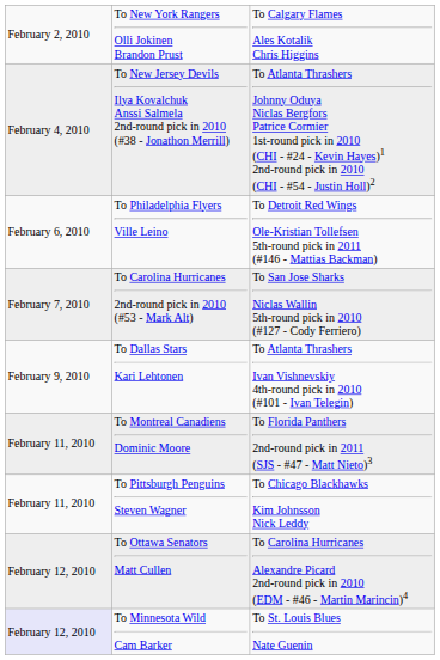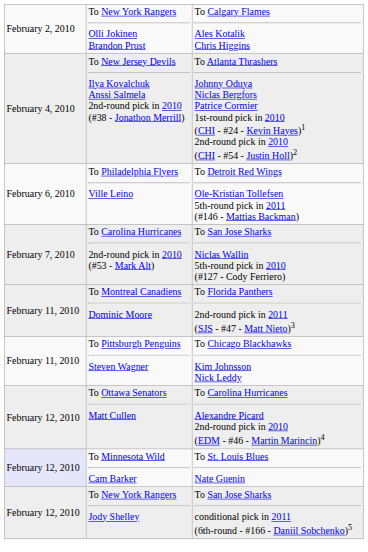 <table class="wikitable" style="border:1px solid #999; width:580px;">
 <tr>
 <td>February 2, 2010</td>
 <td valign="top">To <a href='#'>New York Rangers</a><hr><a href='#'>Olli Jokinen</a><br><a href='#'>Brandon Prust</a></td>
 <td valign="top">To <a href='#'>Calgary Flames</a><hr><a href='#'>Ales Kotalik</a><br><a href='#'>Chris Higgins</a></td>
 </tr>
 <tr bgcolor="eeeeee">
 <td>February 4, 2010</td>
 <td valign="top">To <a href='#'>New Jersey Devils</a><hr><a href='#'>Ilya Kovalchuk</a><br><a href='#'>Anssi Salmela</a><br>2nd-round pick in <a href='#'>2010</a><br>(#38 - <a href='#'>Jonathon Merrill</a>)</td>
 <td valign="top">To <a href='#'>Atlanta Thrashers</a><hr><a href='#'>Johnny Oduya</a><br><a href='#'>Niclas Bergfors</a><br><a href='#'>Patrice Cormier</a><br>1st-round pick in <a href='#'>2010</a><br>(<a href='#'>CHI</a> - #24 - <a href='#'>Kevin Hayes</a>)<sup>1</sup><br>2nd-round pick in <a href='#'>2010</a><br>(<a href='#'>CHI</a> - #54 - <a href='#'>Justin Holl</a>)<sup>2</sup></td>
 </tr>
 <tr>
 <td>February 6, 2010</td>
 <td valign="top">To <a href='#'>Philadelphia Flyers</a><hr><a href='#'>Ville Leino</a></td>
 <td valign="top">To <a href='#'>Detroit Red Wings</a><hr><a href='#'>Ole-Kristian Tollefsen</a><br>5th-round pick in <a href='#'>2011</a><br>(#146 - <a href='#'>Mattias Backman</a>)</td>
 </tr>
 <tr bgcolor="eeeeee">
 <td>February 7, 2010</td>
 <td valign="top">To <a href='#'>Carolina Hurricanes</a><hr>2nd-round pick in <a href='#'>2010</a><br>(#53 - <a href='#'>Mark Alt</a>)</td>
 <td valign="top">To <a href='#'>San Jose Sharks</a><hr><a href='#'>Niclas Wallin</a><br>5th-round pick in <a href='#'>2010</a><br>(#127 - Cody Ferriero)</td>
 </tr>
-<tr>
-<td>February 9, 2010</td>
-<td valign="top">To <a href='#'>Dallas Stars</a><hr><a href='#'>Kari Lehtonen</a></td>
-<td valign="top">To <a href='#'>Atlanta Thrashers</a><hr><a href='#'>Ivan Vishnevskiy</a><br>4th-round pick in <a href='#'>2010</a><br>(#101 - <a href='#'>Ivan Telegin</a>)</td>
-</tr>
 <tr bgcolor="eeeeee">
 <td>February 11, 2010</td>
 <td valign="top">To <a href='#'>Montreal Canadiens</a><hr><a href='#'>Dominic Moore</a></td>
 <td valign="top">To <a href='#'>Florida Panthers</a><hr>2nd-round pick in <a href='#'>2011</a><br>(<a href='#'>SJS</a> - #47 - <a href='#'>Matt Nieto</a>)<sup>3</sup></td>
 </tr>
 <tr>
 <td>February 11, 2010</td>
 <td valign="top">To <a href='#'>Pittsburgh Penguins</a><hr><a href='#'>Steven Wagner</a></td>
 <td valign="top">To <a href='#'>Chicago Blackhawks</a><hr><a href='#'>Kim Johnsson</a><br><a href='#'>Nick Leddy</a></td>
 </tr>
 <tr bgcolor="eeeeee">
 <td>February 12, 2010</td>
 <td valign="top">To <a href='#'>Ottawa Senators</a><hr><a href='#'>Matt Cullen</a></td>
 <td valign="top">To <a href='#'>Carolina Hurricanes</a><hr><a href='#'>Alexandre Picard</a><br>2nd-round pick in <a href='#'>2010</a><br>(<a href='#'>EDM</a> - #46 - <a href='#'>Martin Marincin</a>)<sup>4</sup></td>
 </tr>
 <tr>
 <td style="background: lavender;">February 12, 2010</td>
 <td valign="top">To <a href='#'>Minnesota Wild</a><hr><a href='#'>Cam Barker</a></td>
 <td valign="top">To <a href='#'>St. Louis Blues</a><hr><a href='#'>Nate Guenin</a></td>
 </tr>
+<tr bgcolor="eeeeee">
+<td>February 12, 2010</td>
+<td valign="top">To <a href='#'>New York Rangers</a><hr><a href='#'>Jody Shelley</a></td>
+<td valign="top">To <a href='#'>San Jose Sharks</a><hr>conditional pick in <a href='#'>2011</a><br>(6th-round - #166 - <a href='#'>Daniil Sobchenko</a>)<sup>5</sup></td>
+</tr>
 </table>
